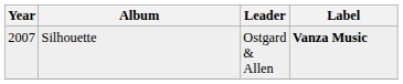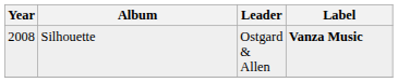 <table Class="wikitable"|width=100%>
 <tr bgcolor="#CCCCCC">
 <th align="center" valign="bottom" width="20">Year</th>
 <th align="center" valign="bottom" width="230">Album</th>
 <th align="center" valign="bottom" width="50">Leader</th>
 <th align="center" valign="bottom" width="120">Label</th>
 </tr>
 <tr bgcolor="#efefef">
-<td align="left" valign="top">2007</td>
+<td align="left" valign="top">2008</td>
 <td align="left" valign="top">Silhouette</td>
 <td align="left" valign="top">Ostgard & Allen</td>
 <td align="left" valign="top"><strong>Vanza Music</strong></td>
 </tr>
 <tr>
 </tr>
 </table>
